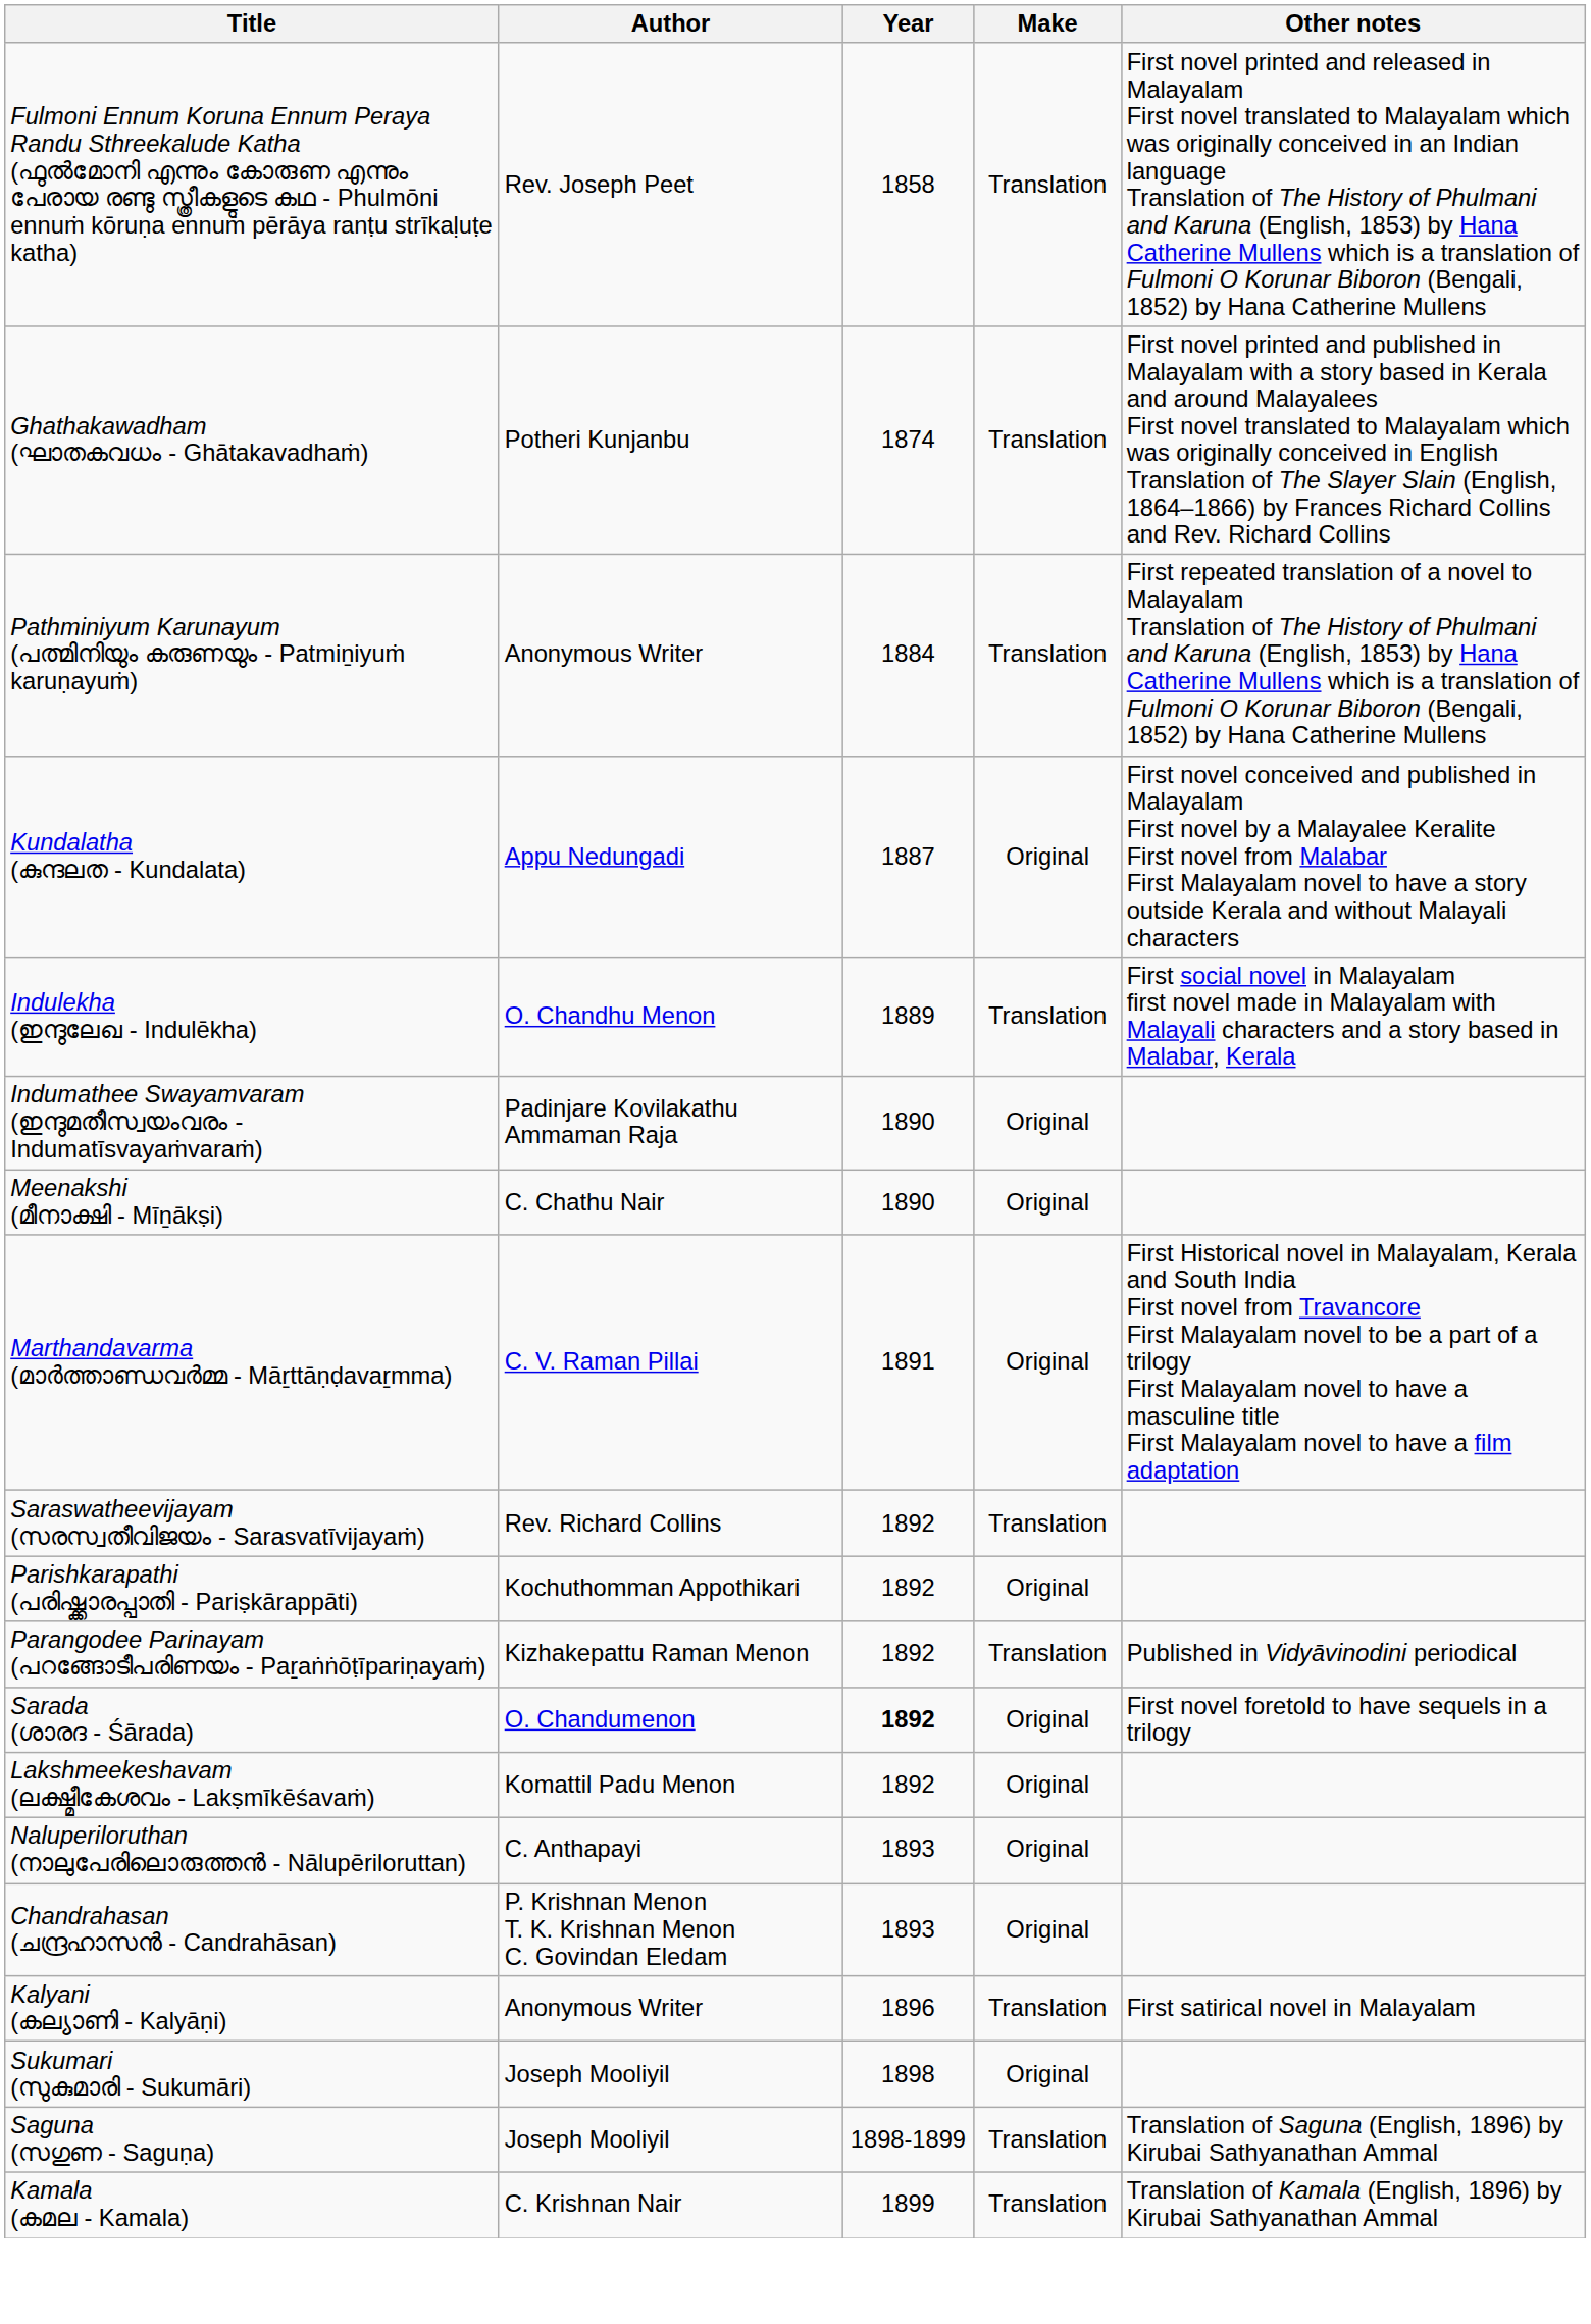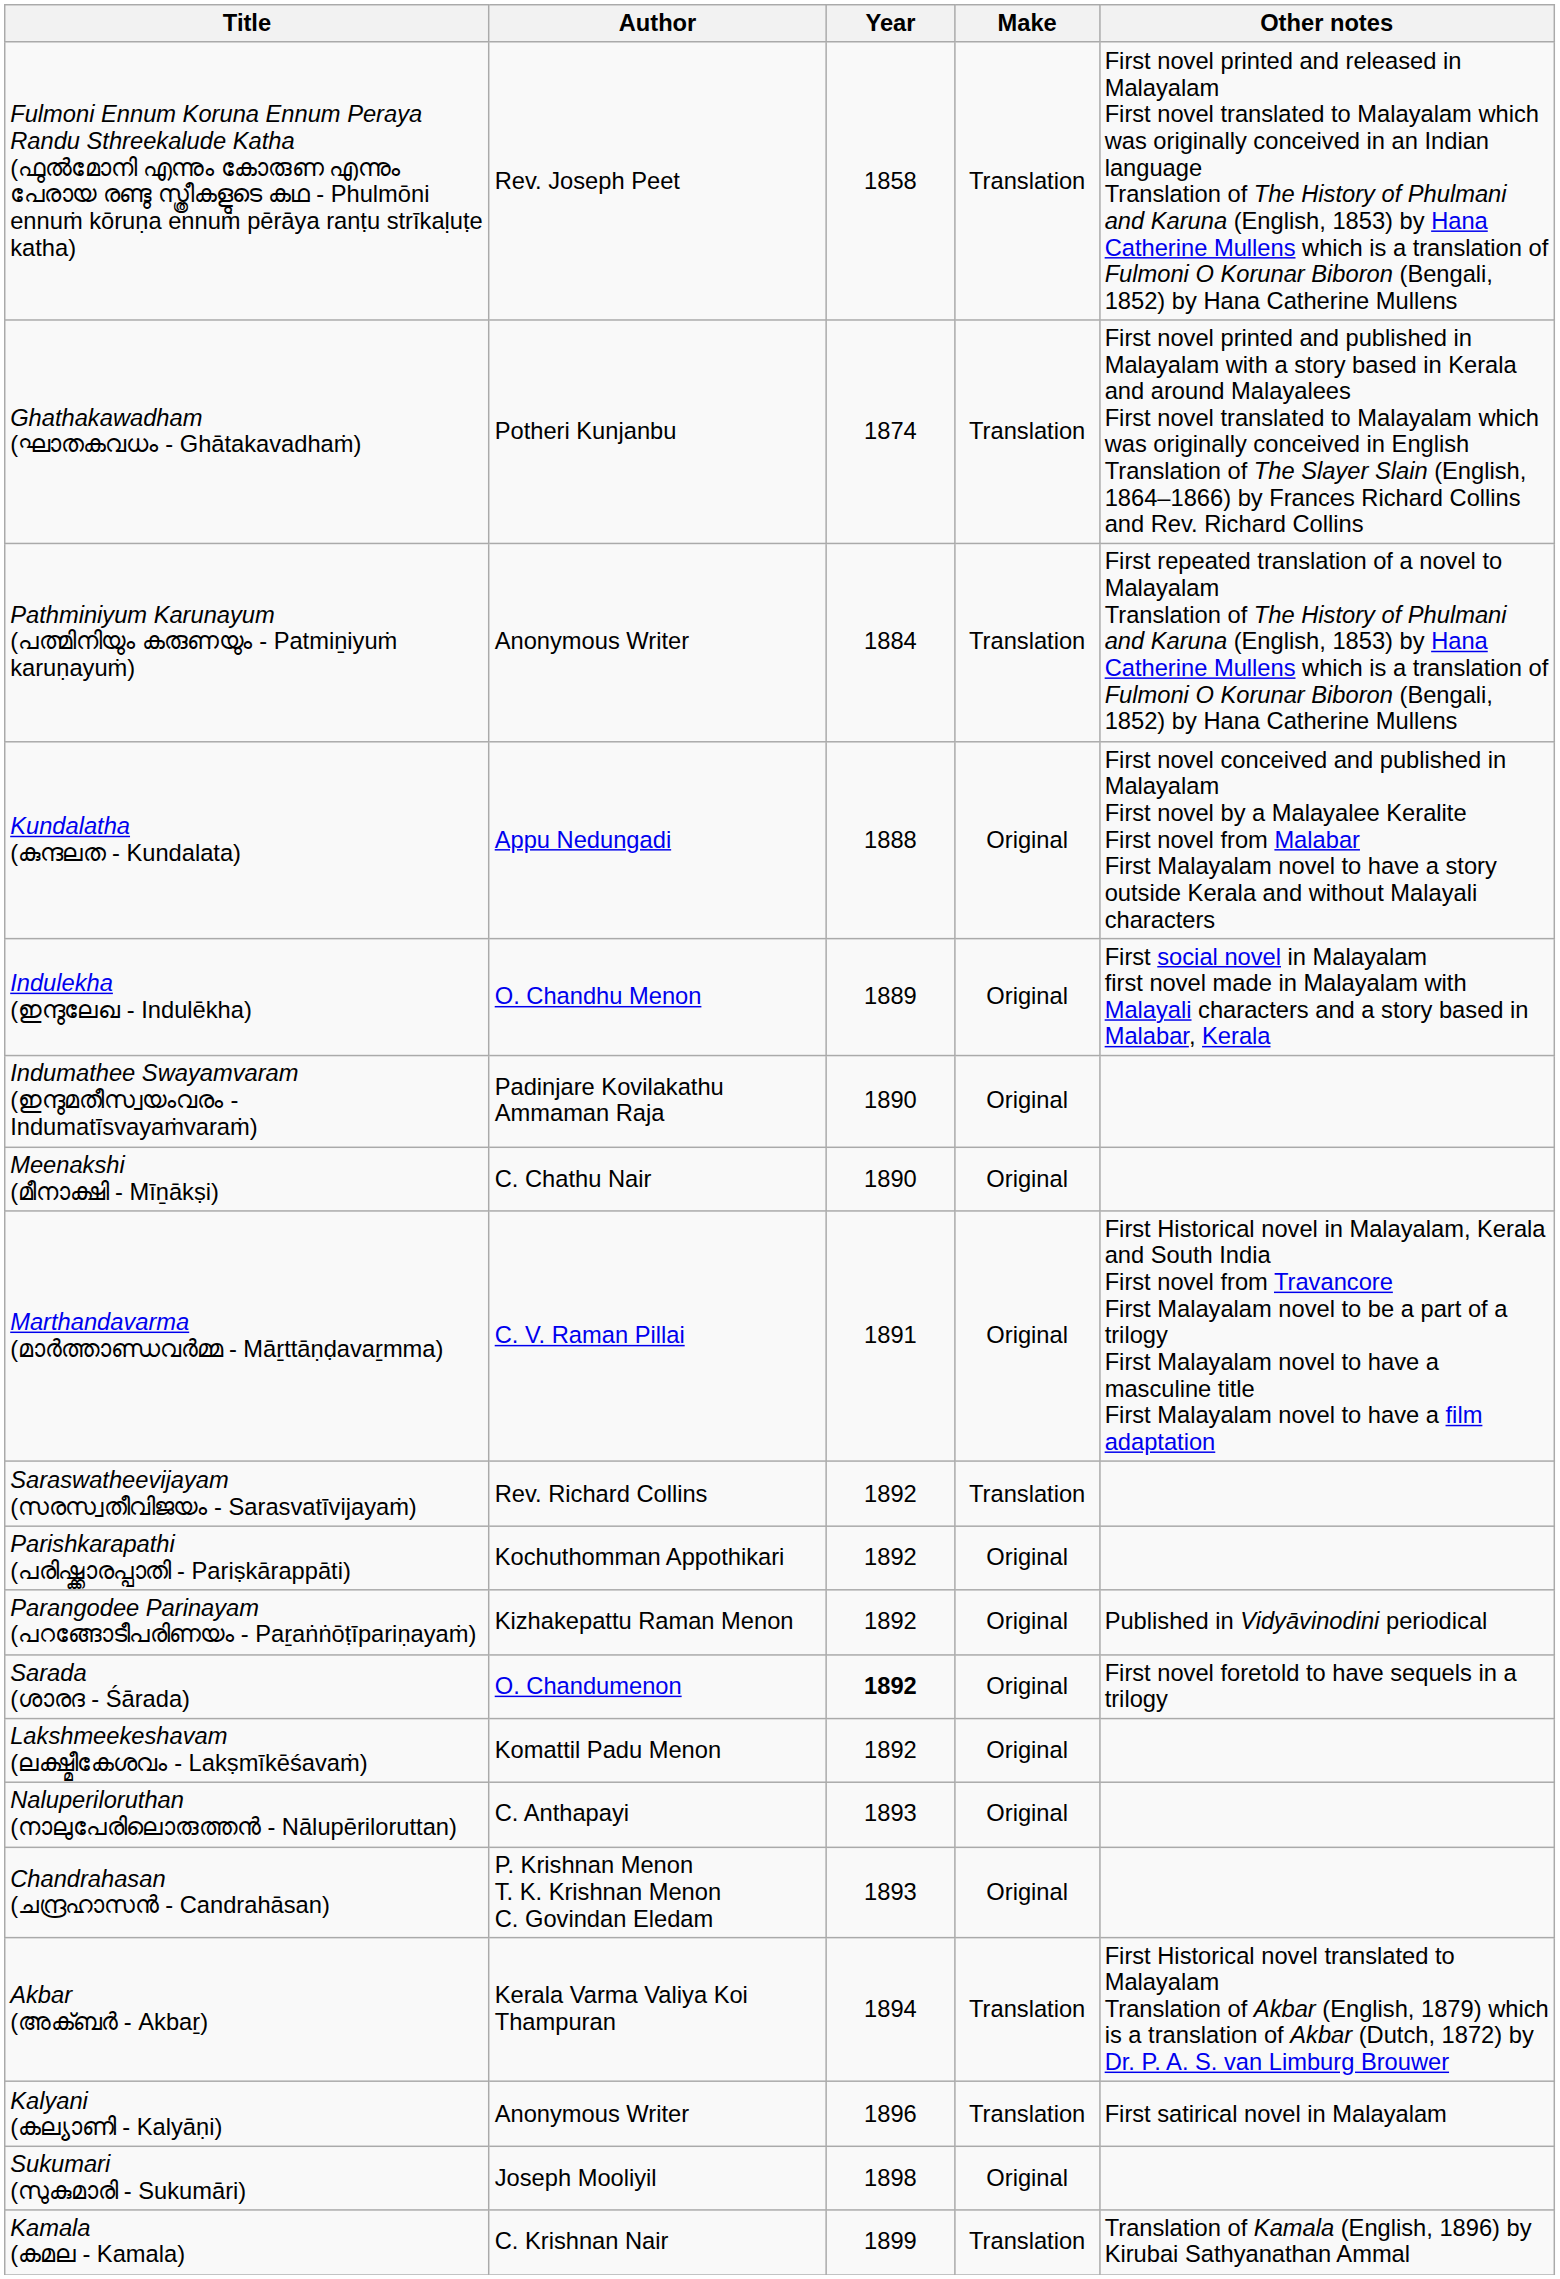 <table class="wikitable" border="1">
 <tr>
 <th style="width: 320px;">Title</th>
 <th style="width: 220px;">Author</th>
 <th style="width: 80px;">Year</th>
 <th style="width: 90px;">Make</th>
 <th class="unsortable" style="width: 300px;">Other notes</th>
 </tr>
 <tr>
 <td><em>Fulmoni Ennum Koruna Ennum Peraya Randu Sthreekalude Katha</em><br>(ഫുൽമോനി  എന്നും  കോരുണ എന്നും പേരായ രണ്ടു സ്ത്രീകളുടെ കഥ - Phulmōni ennuṁ kōruṇa ennuṁ pērāya ranṭu strīkaḷuṭe katha)</td>
 <td>Rev. Joseph Peet</td>
 <td style="text-align: center;">1858</td>
 <td style="text-align: center;">Translation</td>
 <td>First novel printed and released in Malayalam<br>First novel translated to Malayalam which was originally conceived in an Indian language<br>Translation of <em>The History of  Phulmani and Karuna</em>  (English, 1853) by <a href='#'>Hana Catherine Mullens</a> which is a translation of <em>Fulmoni O Korunar Biboron</em> (Bengali, 1852) by Hana Catherine Mullens</td>
 </tr>
 <tr>
 <td><em>Ghathakawadham</em><br>(ഘാതകവധം - Ghātakavadhaṁ)</td>
 <td>Potheri Kunjanbu</td>
 <td style="text-align: center;">1874</td>
 <td style="text-align: center;">Translation</td>
 <td>First novel printed and published in Malayalam with a story based in Kerala and around Malayalees<br>First novel translated to Malayalam which was originally conceived in English<br>Translation of <em>The Slayer Slain</em>  (English, 1864–1866) by Frances Richard Collins and Rev. Richard Collins</td>
 </tr>
 <tr>
 <td><em>Pathminiyum Karunayum</em><br>(പത്മിനിയും കരുണയും - Patmiṉiyuṁ karuṇayuṁ)</td>
 <td>Anonymous Writer</td>
 <td style="text-align: center;">1884</td>
 <td style="text-align: center;">Translation</td>
 <td>First repeated translation of a novel to Malayalam<br>Translation of <em>The History of  Phulmani and Karuna</em>  (English, 1853) by <a href='#'>Hana Catherine Mullens</a> which is a translation of <em>Fulmoni O Korunar Biboron</em> (Bengali, 1852) by Hana Catherine Mullens</td>
 </tr>
 <tr>
 <td><em><a href='#'>Kundalatha</a></em><br>(കുന്ദലത - Kundalata)</td>
 <td><a href='#'>Appu Nedungadi</a></td>
-<td style="text-align: center;">1887</td>
+<td style="text-align: center;">1888</td>
 <td style="text-align: center;">Original</td>
 <td>First novel conceived and published in Malayalam <br>First novel by a Malayalee Keralite<br>First novel from <a href='#'>Malabar</a><br>First Malayalam novel to have a story outside Kerala and without Malayali characters</td>
 </tr>
 <tr>
 <td><em><a href='#'>Indulekha</a></em><br>(ഇന്ദുലേഖ - Indulēkha)</td>
 <td><a href='#'>O. Chandhu Menon</a></td>
 <td style="text-align: center;">1889</td>
-<td style="text-align: center;">Translation</td>
+<td style="text-align: center;">Original</td>
 <td>First <a href='#'>social novel</a> in Malayalam<br>first novel made in Malayalam with <a href='#'>Malayali</a> characters and a story based in <a href='#'>Malabar</a>, <a href='#'>Kerala</a></td>
 </tr>
 <tr>
 <td><em>Indumathee Swayamvaram</em><br>(ഇന്ദുമതീസ്വയംവരം - Indumatīsvayaṁvaraṁ)</td>
 <td>Padinjare Kovilakathu Ammaman Raja</td>
 <td style="text-align: center;">1890</td>
 <td style="text-align: center;">Original</td>
 <td></td>
 </tr>
 <tr>
 <td><em>Meenakshi</em><br>(മീനാക്ഷി - Mīṉākṣi)</td>
 <td>C. Chathu Nair</td>
 <td style="text-align: center;">1890</td>
 <td style="text-align: center;">Original</td>
 <td></td>
 </tr>
 <tr>
 <td><em><a href='#'>Marthandavarma</a></em><br>(മാർത്താണ്ഡവർമ്മ - Māṟttāṇḍavaṟmma)</td>
 <td><a href='#'>C. V. Raman Pillai</a></td>
 <td style="text-align: center;">1891</td>
 <td style="text-align: center;">Original</td>
 <td>First Historical novel in Malayalam, Kerala and South India<br>First novel from <a href='#'>Travancore</a><br>First Malayalam novel to be a part of a trilogy<br>First Malayalam novel to have a masculine title<br>First Malayalam novel to have a <a href='#'>film adaptation</a></td>
 </tr>
 <tr>
 <td><em>Saraswatheevijayam</em><br>(സരസ്വതീവിജയം - Sarasvatīvijayaṁ)</td>
 <td>Rev. Richard Collins</td>
 <td style="text-align: center;">1892</td>
 <td style="text-align: center;">Translation</td>
 <td></td>
 </tr>
 <tr>
 <td><em>Parishkarapathi</em><br>(പരിഷ്ക്കാരപ്പാതി - Pariṣkārappāti)</td>
 <td>Kochuthomman Appothikari</td>
 <td style="text-align: center;">1892</td>
 <td style="text-align: center;">Original</td>
 <td></td>
 </tr>
 <tr>
 <td><em>Parangodee Parinayam</em><br>(പറങ്ങോടീപരിണയം - Paṟaṅṅōṭīpariṇayaṁ)</td>
 <td>Kizhakepattu Raman Menon</td>
 <td style="text-align: center;">1892</td>
-<td style="text-align: center;">Translation</td>
+<td style="text-align: center;">Original</td>
 <td>Published in <em>Vidyāvinodini</em> periodical</td>
 </tr>
 <tr>
 <td><em>Sarada</em><br>(ശാരദ - Śārada)</td>
 <td><a href='#'>O. Chandumenon</a></td>
 <td style="text-align: center;"><strong>1892</strong></td>
 <td style="text-align: center;">Original</td>
 <td>First novel foretold to have sequels in a trilogy</td>
 </tr>
 <tr>
 <td><em>Lakshmeekeshavam</em><br>(ലക്ഷ്മീകേശവം - Lakṣmīkēśavaṁ)</td>
 <td>Komattil Padu Menon</td>
 <td style="text-align: center;">1892</td>
 <td style="text-align: center;">Original</td>
 <td></td>
 </tr>
 <tr>
 <td><em>Naluperiloruthan</em><br>(നാലുപേരിലൊരുത്തൻ - Nālupēriloruttan)</td>
 <td>C. Anthapayi</td>
 <td style="text-align: center;">1893</td>
 <td style="text-align: center;">Original</td>
 <td></td>
 </tr>
 <tr>
 <td><em>Chandrahasan</em><br>(ചന്ദ്രഹാസൻ - Candrahāsan)</td>
 <td>P. Krishnan Menon<br>T. K. Krishnan Menon<br>C. Govindan Eledam</td>
 <td style="text-align: center;">1893</td>
 <td style="text-align: center;">Original</td>
 <td></td>
 </tr>
 <tr>
+<td><em>Akbar</em><br>(അക്ബർ - Akbaṟ)</td>
+<td>Kerala Varma Valiya Koi Thampuran</td>
+<td style="text-align: center;">1894</td>
+<td style="text-align: center;">Translation</td>
+<td>First Historical novel translated to Malayalam<br>Translation of <em>Akbar</em> (English, 1879) which is a translation of <em>Akbar</em> (Dutch, 1872) by <a href='#'>Dr. P. A. S. van Limburg Brouwer</a></td>
+</tr>
+<tr>
 <td><em>Kalyani</em><br>(കല്യാണി - Kalyāṇi)</td>
 <td>Anonymous Writer</td>
 <td style="text-align: center;">1896</td>
 <td style="text-align: center;">Translation</td>
 <td>First satirical novel in Malayalam</td>
 </tr>
 <tr>
 <td><em>Sukumari</em><br>(സുകുമാരി - Sukumāri)</td>
 <td>Joseph Mooliyil</td>
 <td style="text-align: center;">1898</td>
 <td style="text-align: center;">Original</td>
 <td></td>
 </tr>
 <tr>
-<td><em>Saguna</em><br>(സഗുണ - Saguṇa)</td>
-<td>Joseph Mooliyil</td>
-<td style="text-align: center;">1898-1899</td>
-<td style="text-align: center;">Translation</td>
-<td>Translation of <em>Saguna</em> (English, 1896) by Kirubai Sathyanathan Ammal</td>
-</tr>
-<tr>
 <td><em>Kamala</em><br>(കമല - Kamala)</td>
 <td>C. Krishnan Nair</td>
 <td style="text-align: center;">1899</td>
 <td style="text-align: center;">Translation</td>
 <td>Translation of <em>Kamala</em> (English, 1896) by Kirubai Sathyanathan Ammal</td>
 </tr>
 </table>
